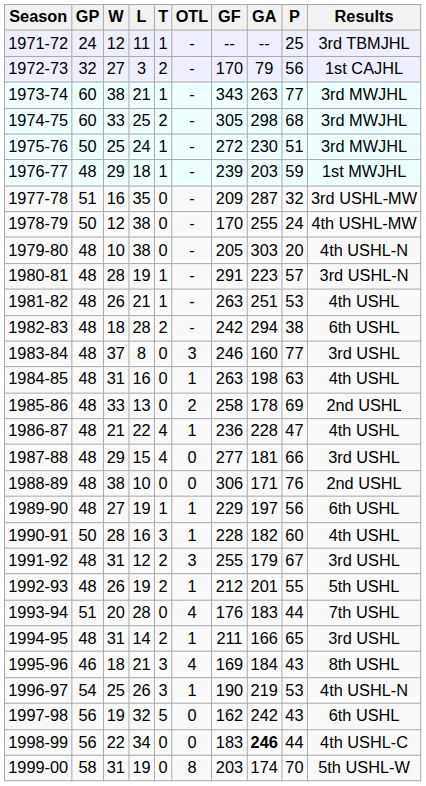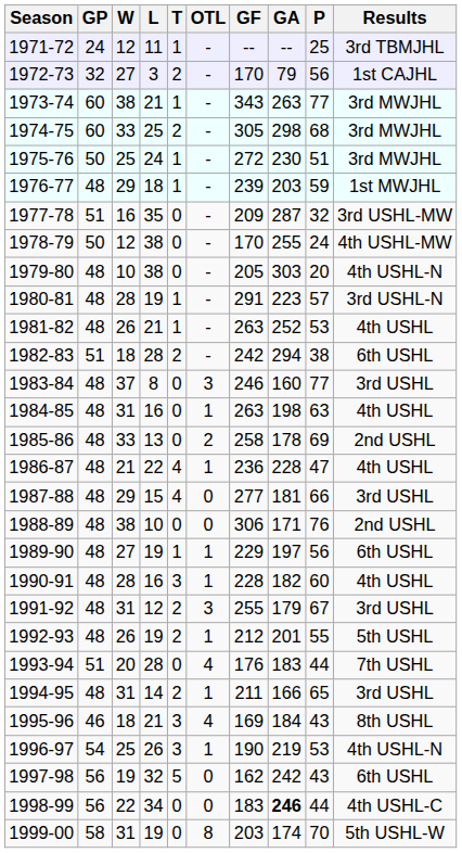 <table class="wikitable">
 <tr>
 <th>Season</th>
 <th>GP</th>
 <th>W</th>
 <th>L</th>
 <th>T</th>
 <th>OTL</th>
 <th>GF</th>
 <th>GA</th>
 <th>P</th>
 <th>Results</th>
 </tr>
 <tr align="center" bgcolor="#eeeeff">
 <td>1971-72</td>
 <td>24</td>
 <td>12</td>
 <td>11</td>
 <td>1</td>
 <td>-</td>
 <td>--</td>
 <td>--</td>
 <td>25</td>
 <td>3rd TBMJHL</td>
 </tr>
 <tr align="center" bgcolor="#eeeeff">
 <td>1972-73</td>
 <td>32</td>
 <td>27</td>
 <td>3</td>
 <td>2</td>
 <td>-</td>
 <td>170</td>
 <td>79</td>
 <td>56</td>
 <td>1st CAJHL</td>
 </tr>
 <tr align="center" bgcolor="#eeffff">
 <td>1973-74</td>
 <td>60</td>
 <td>38</td>
 <td>21</td>
 <td>1</td>
 <td>-</td>
 <td>343</td>
 <td>263</td>
 <td>77</td>
 <td>3rd MWJHL</td>
 </tr>
 <tr align="center" bgcolor="#eeffff">
 <td>1974-75</td>
 <td>60</td>
 <td>33</td>
 <td>25</td>
 <td>2</td>
 <td>-</td>
 <td>305</td>
 <td>298</td>
 <td>68</td>
 <td>3rd MWJHL</td>
 </tr>
 <tr align="center" bgcolor="#eeffff">
 <td>1975-76</td>
 <td>50</td>
 <td>25</td>
 <td>24</td>
 <td>1</td>
 <td>-</td>
 <td>272</td>
 <td>230</td>
 <td>51</td>
 <td>3rd MWJHL</td>
 </tr>
 <tr align="center" bgcolor="#eeffff">
 <td>1976-77</td>
 <td>48</td>
 <td>29</td>
 <td>18</td>
 <td>1</td>
 <td>-</td>
 <td>239</td>
 <td>203</td>
 <td>59</td>
 <td>1st MWJHL</td>
 </tr>
 <tr align="center">
 <td>1977-78</td>
 <td>51</td>
 <td>16</td>
 <td>35</td>
 <td>0</td>
 <td>-</td>
 <td>209</td>
 <td>287</td>
 <td>32</td>
 <td>3rd USHL-MW</td>
 </tr>
 <tr align="center">
 <td>1978-79</td>
 <td>50</td>
 <td>12</td>
 <td>38</td>
 <td>0</td>
 <td>-</td>
 <td>170</td>
 <td>255</td>
 <td>24</td>
 <td>4th USHL-MW</td>
 </tr>
 <tr align="center">
 <td>1979-80</td>
 <td>48</td>
 <td>10</td>
 <td>38</td>
 <td>0</td>
 <td>-</td>
 <td>205</td>
 <td>303</td>
 <td>20</td>
 <td>4th USHL-N</td>
 </tr>
 <tr align="center">
 <td>1980-81</td>
 <td>48</td>
 <td>28</td>
 <td>19</td>
 <td>1</td>
 <td>-</td>
 <td>291</td>
 <td>223</td>
 <td>57</td>
 <td>3rd USHL-N</td>
 </tr>
 <tr align="center">
 <td>1981-82</td>
 <td>48</td>
 <td>26</td>
 <td>21</td>
 <td>1</td>
 <td>-</td>
 <td>263</td>
-<td>251</td>
+<td>252</td>
 <td>53</td>
 <td>4th USHL</td>
 </tr>
 <tr align="center">
 <td>1982-83</td>
-<td>48</td>
+<td>51</td>
 <td>18</td>
 <td>28</td>
 <td>2</td>
 <td>-</td>
 <td>242</td>
 <td>294</td>
 <td>38</td>
 <td>6th USHL</td>
 </tr>
 <tr align="center">
 <td>1983-84</td>
 <td>48</td>
 <td>37</td>
 <td>8</td>
 <td>0</td>
 <td>3</td>
 <td>246</td>
 <td>160</td>
 <td>77</td>
 <td>3rd USHL</td>
 </tr>
 <tr align="center">
 <td>1984-85</td>
 <td>48</td>
 <td>31</td>
 <td>16</td>
 <td>0</td>
 <td>1</td>
 <td>263</td>
 <td>198</td>
 <td>63</td>
 <td>4th USHL</td>
 </tr>
 <tr align="center">
 <td>1985-86</td>
 <td>48</td>
 <td>33</td>
 <td>13</td>
 <td>0</td>
 <td>2</td>
 <td>258</td>
 <td>178</td>
 <td>69</td>
 <td>2nd USHL</td>
 </tr>
 <tr align="center">
 <td>1986-87</td>
 <td>48</td>
 <td>21</td>
 <td>22</td>
 <td>4</td>
 <td>1</td>
 <td>236</td>
 <td>228</td>
 <td>47</td>
 <td>4th USHL</td>
 </tr>
 <tr align="center">
 <td>1987-88</td>
 <td>48</td>
 <td>29</td>
 <td>15</td>
 <td>4</td>
 <td>0</td>
 <td>277</td>
 <td>181</td>
 <td>66</td>
 <td>3rd USHL</td>
 </tr>
 <tr align="center">
 <td>1988-89</td>
 <td>48</td>
 <td>38</td>
 <td>10</td>
 <td>0</td>
 <td>0</td>
 <td>306</td>
 <td>171</td>
 <td>76</td>
 <td>2nd USHL</td>
 </tr>
 <tr align="center">
 <td>1989-90</td>
 <td>48</td>
 <td>27</td>
 <td>19</td>
 <td>1</td>
 <td>1</td>
 <td>229</td>
 <td>197</td>
 <td>56</td>
 <td>6th USHL</td>
 </tr>
 <tr align="center">
 <td>1990-91</td>
-<td>50</td>
+<td>48</td>
 <td>28</td>
 <td>16</td>
 <td>3</td>
 <td>1</td>
 <td>228</td>
 <td>182</td>
 <td>60</td>
 <td>4th USHL</td>
 </tr>
 <tr align="center">
 <td>1991-92</td>
 <td>48</td>
 <td>31</td>
 <td>12</td>
 <td>2</td>
 <td>3</td>
 <td>255</td>
 <td>179</td>
 <td>67</td>
 <td>3rd USHL</td>
 </tr>
 <tr align="center">
 <td>1992-93</td>
 <td>48</td>
 <td>26</td>
 <td>19</td>
 <td>2</td>
 <td>1</td>
 <td>212</td>
 <td>201</td>
 <td>55</td>
 <td>5th USHL</td>
 </tr>
 <tr align="center">
 <td>1993-94</td>
 <td>51</td>
 <td>20</td>
 <td>28</td>
 <td>0</td>
 <td>4</td>
 <td>176</td>
 <td>183</td>
 <td>44</td>
 <td>7th USHL</td>
 </tr>
 <tr align="center">
 <td>1994-95</td>
 <td>48</td>
 <td>31</td>
 <td>14</td>
 <td>2</td>
 <td>1</td>
 <td>211</td>
 <td>166</td>
 <td>65</td>
 <td>3rd USHL</td>
 </tr>
 <tr align="center">
 <td>1995-96</td>
 <td>46</td>
 <td>18</td>
 <td>21</td>
 <td>3</td>
 <td>4</td>
 <td>169</td>
 <td>184</td>
 <td>43</td>
 <td>8th USHL</td>
 </tr>
 <tr align="center">
 <td>1996-97</td>
 <td>54</td>
 <td>25</td>
 <td>26</td>
 <td>3</td>
 <td>1</td>
 <td>190</td>
 <td>219</td>
 <td>53</td>
 <td>4th USHL-N</td>
 </tr>
 <tr align="center">
 <td>1997-98</td>
 <td>56</td>
 <td>19</td>
 <td>32</td>
 <td>5</td>
 <td>0</td>
 <td>162</td>
 <td>242</td>
 <td>43</td>
 <td>6th USHL</td>
 </tr>
 <tr align="center">
 <td>1998-99</td>
 <td>56</td>
 <td>22</td>
 <td>34</td>
 <td>0</td>
 <td>0</td>
 <td>183</td>
 <td><strong>246</strong></td>
 <td>44</td>
 <td>4th USHL-C</td>
 </tr>
 <tr align="center">
 <td>1999-00</td>
 <td>58</td>
 <td>31</td>
 <td>19</td>
 <td>0</td>
 <td>8</td>
 <td>203</td>
 <td>174</td>
 <td>70</td>
 <td>5th USHL-W</td>
 </tr>
 </table>
